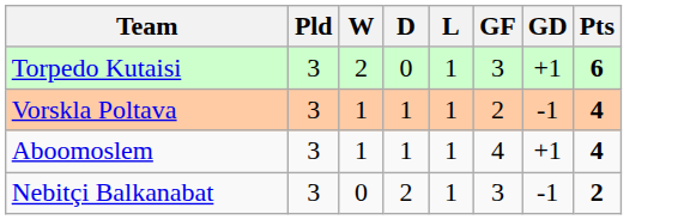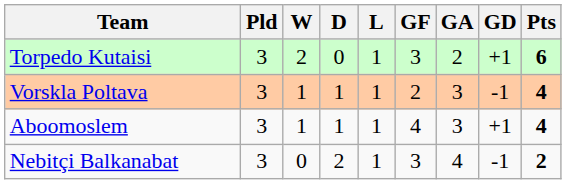 <table class="wikitable" style="text-align: center;">
 <tr>
 <th width=165>Team</th>
 <th width=20>Pld</th>
 <th width=20>W</th>
 <th width=20>D</th>
 <th width=20>L</th>
 <th width=20>GF</th>
+<th width=20>GA</th>
 <th width=20>GD</th>
 <th width=20>Pts</th>
 </tr>
 <tr bgcolor="#ccffcc">
 <td align=left> <a href='#'>Torpedo Kutaisi</a></td>
 <td>3</td>
 <td>2</td>
 <td>0</td>
 <td>1</td>
 <td>3</td>
+<td>2</td>
 <td>+1</td>
 <td><strong>6</strong></td>
 </tr>
 <tr bgcolor="#FFCBA4">
 <td align=left> <a href='#'>Vorskla Poltava</a></td>
 <td>3</td>
 <td>1</td>
 <td>1</td>
 <td>1</td>
 <td>2</td>
+<td>3</td>
 <td>-1</td>
 <td><strong>4</strong></td>
 </tr>
 <tr>
 <td align=left> <a href='#'>Aboomoslem</a></td>
 <td>3</td>
 <td>1</td>
 <td>1</td>
 <td>1</td>
 <td>4</td>
+<td>3</td>
 <td>+1</td>
 <td><strong>4</strong></td>
 </tr>
 <tr>
 <td align=left> <a href='#'>Nebitçi Balkanabat</a></td>
 <td>3</td>
 <td>0</td>
 <td>2</td>
 <td>1</td>
 <td>3</td>
+<td>4</td>
 <td>-1</td>
 <td><strong>2</strong></td>
 </tr>
 </table>
